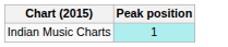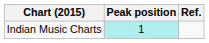 <table class="wikitable plainrowheaders" style="text-align:center;">
 <tr>
 <th>Chart (2015)</th>
 <th>Peak position</th>
+<th>Ref.</th>
 </tr>
 <tr>
 <td>Indian Music Charts</td>
 <td style="background: paleturquoise;">1</td>
+<td></td>
 </tr>
 </table>
